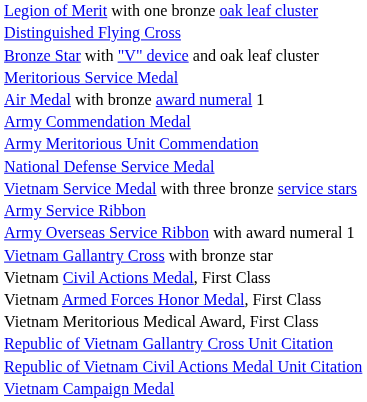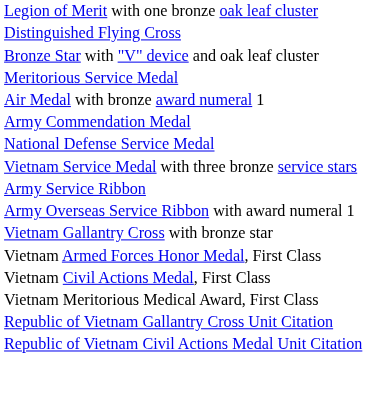 <table>
 <tr>
 <td></td>
 <td><a href='#'>Legion of Merit</a> with one bronze <a href='#'>oak leaf cluster</a></td>
 </tr>
 <tr>
 <td></td>
 <td><a href='#'>Distinguished Flying Cross</a></td>
 </tr>
 <tr>
 <td></td>
 <td><a href='#'>Bronze Star</a> with <a href='#'>"V" device</a> and oak leaf cluster</td>
 </tr>
 <tr>
 <td></td>
 <td><a href='#'>Meritorious Service Medal</a></td>
 </tr>
 <tr>
 <td><span></span></td>
 <td><a href='#'>Air Medal</a> with bronze <a href='#'>award numeral</a> 1</td>
 </tr>
 <tr>
 <td></td>
 <td><a href='#'>Army Commendation Medal</a></td>
 </tr>
 <tr>
 <td></td>
-<td><a href='#'>Army Meritorious Unit Commendation</a></td>
-</tr>
-<tr>
-<td></td>
 <td><a href='#'>National Defense Service Medal</a></td>
 </tr>
 <tr>
 <td></td>
 <td><a href='#'>Vietnam Service Medal</a> with three bronze <a href='#'>service stars</a></td>
 </tr>
 <tr>
 <td></td>
 <td><a href='#'>Army Service Ribbon</a></td>
 </tr>
 <tr>
 <td><span></span></td>
 <td><a href='#'>Army Overseas Service Ribbon</a> with award numeral 1</td>
 </tr>
 <tr>
 <td></td>
 <td><a href='#'>Vietnam Gallantry Cross</a> with bronze star</td>
 </tr>
 <tr>
 <td></td>
-<td>Vietnam <a href='#'>Civil Actions Medal</a>, First Class</td>
+<td>Vietnam <a href='#'>Armed Forces Honor Medal</a>, First Class</td>
 </tr>
 <tr>
 <td></td>
-<td>Vietnam <a href='#'>Armed Forces Honor Medal</a>, First Class</td>
+<td>Vietnam <a href='#'>Civil Actions Medal</a>, First Class</td>
 </tr>
 <tr>
 <td></td>
 <td>Vietnam Meritorious Medical Award, First Class</td>
 </tr>
 <tr>
 <td></td>
 <td><a href='#'>Republic of Vietnam Gallantry Cross Unit Citation</a></td>
 </tr>
 <tr>
 <td></td>
 <td><a href='#'>Republic of Vietnam Civil Actions Medal Unit Citation</a></td>
 </tr>
-<tr>
-<td></td>
-<td><a href='#'>Vietnam Campaign Medal</a></td>
-</tr>
 </table>
